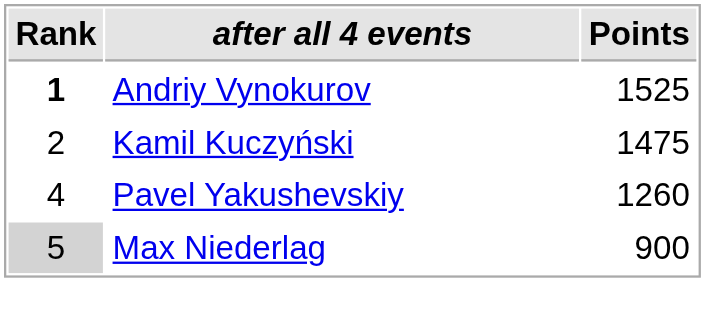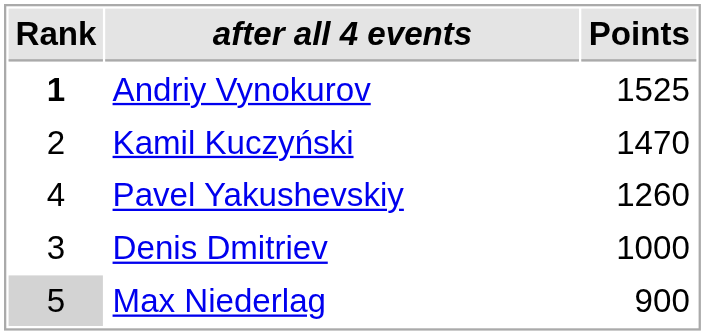 <table cellspacing="1" cellpadding="3" style="border:1px solid #aaa; font-size:90%;">
 <tr style="background:#e4e4e4;">
 <th style="border-bottom:1px solid #aaa; width:10px;">Rank</th>
 <th style="border-bottom:1px solid #aaa; width:200px; white-space:nowrap;"><em>after all 4 events</em> </th>
 <th style="border-bottom:1px solid #aaa; width:20px;">Points</th>
 </tr>
 <tr>
 <td style="text-align:center;"><strong>1</strong></td>
 <td>  <a href='#'>Andriy Vynokurov</a></td>
 <td align="right">1525</td>
 </tr>
 <tr>
 <td style="text-align:center;">2</td>
 <td> <a href='#'>Kamil Kuczyński</a></td>
-<td align="right">1475</td>
+<td align="right">1470</td>
 </tr>
 <tr>
 <td style="text-align:center;">4</td>
 <td>  <a href='#'>Pavel Yakushevskiy</a></td>
 <td align="right">1260</td>
 </tr>
 <tr>
+<td style="text-align:center;">3</td>
+<td> <a href='#'>Denis Dmitriev</a></td>
+<td align="right">1000</td>
+</tr>
+<tr>
 <td style="background: lightgrey; text-align:center;">5</td>
 <td> <a href='#'>Max Niederlag</a></td>
 <td align="right">900</td>
 </tr>
 </table>
